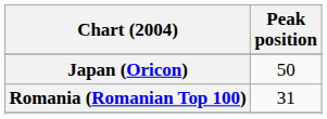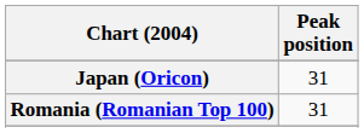 <table class="wikitable sortable plainrowheaders" style="text-align:center">
 <tr>
 <th scope="col">Chart (2004)</th>
 <th scope="col">Peak<br>position</th>
 </tr>
 <tr>
 </tr>
 <tr>
 </tr>
 <tr>
 <th scope="row">Japan (<a href='#'>Oricon</a>)</th>
-<td align="center">50</td>
+<td align="center">31</td>
 </tr>
 <tr>
 <th scope="row">Romania (<a href='#'>Romanian Top 100</a>)</th>
 <td style="text-align:center;">31</td>
 </tr>
 <tr>
 </tr>
 <tr>
 </tr>
 <tr>
 </tr>
 </table>
